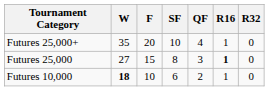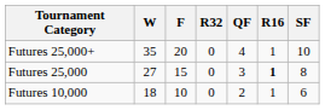 <table class="wikitable" style=text-align:center;>
 <tr>
 <th width=150>Tournament Category</th>
 <th width=30>W</th>
 <th width=30>F</th>
-<th width=30>SF</th>
+<th width=30>R32</th>
 <th width=30>QF</th>
 <th width=30>R16</th>
-<th width=30>R32</th>
+<th width=30>SF</th>
 </tr>
 <tr>
 <td align=left>Futures 25,000+</td>
 <td>35</td>
 <td>20</td>
-<td>10</td>
+<td>0</td>
 <td>4</td>
 <td>1</td>
-<td>0</td>
+<td>10</td>
 </tr>
 <tr>
 <td align=left>Futures 25,000</td>
 <td>27</td>
 <td>15</td>
-<td>8</td>
+<td>0</td>
 <td>3</td>
 <td><strong>1</strong></td>
-<td>0</td>
+<td>8</td>
 </tr>
 <tr>
 <td align=left>Futures 10,000</td>
-<td><strong>18</strong></td>
+<td>18</td>
 <td>10</td>
-<td>6</td>
+<td>0</td>
 <td>2</td>
 <td>1</td>
-<td>0</td>
+<td>6</td>
 </tr>
 </table>
